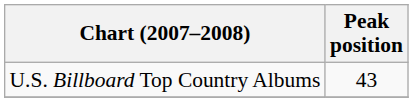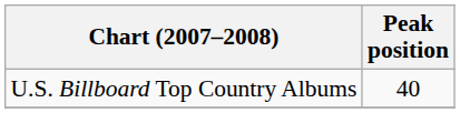 <table class="wikitable">
 <tr>
 <th>Chart (2007–2008)</th>
 <th>Peak<br>position</th>
 </tr>
 <tr>
 <td>U.S. <em>Billboard</em> Top Country Albums</td>
-<td align="center">43</td>
+<td align="center">40</td>
 </tr>
 <tr>
 </tr>
 </table>
